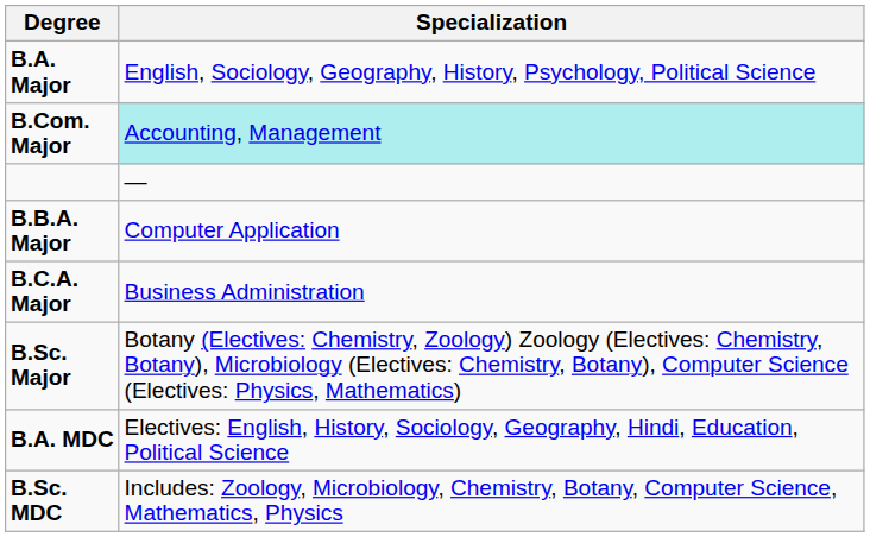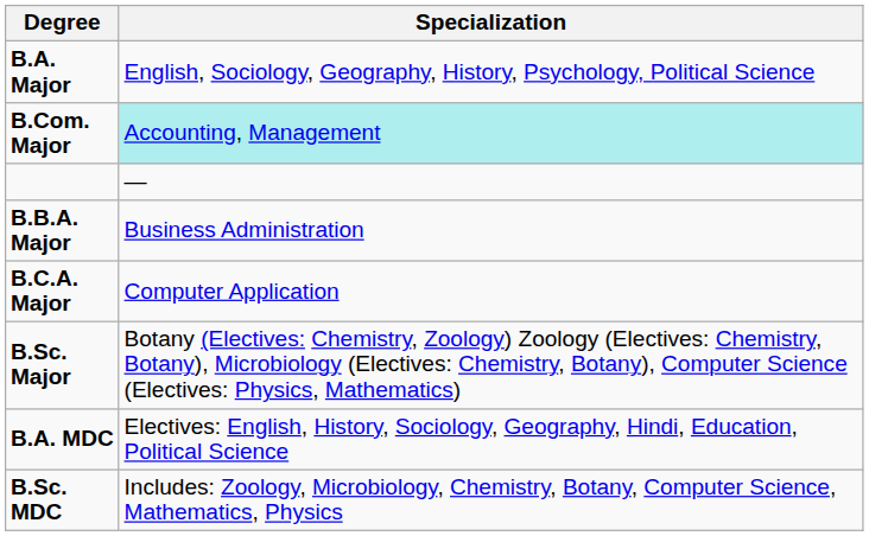 <table class="wikitable sortable">
 <tr>
 <th>Degree</th>
 <th>Specialization</th>
 </tr>
 <tr>
 <td><strong>B.A. Major</strong></td>
 <td><a href='#'>English</a>, <a href='#'>Sociology</a>, <a href='#'>Geography</a>, <a href='#'>History</a>, <a href='#'>Psychology, Political Science</a></td>
 </tr>
 <tr>
 <td><strong>B.Com. Major</strong></td>
 <td style="background: paleturquoise;"><a href='#'>Accounting</a>, <a href='#'>Management</a></td>
 </tr>
 <tr>
 <td></td>
 <td>—</td>
 </tr>
 <tr>
 <td><strong>B.B.A. Major</strong></td>
-<td><a href='#'>Computer Application</a></td>
+<td><a href='#'>Business Administration</a></td>
 </tr>
 <tr>
 <td><strong>B.C.A. Major</strong></td>
-<td><a href='#'>Business Administration</a></td>
+<td><a href='#'>Computer Application</a></td>
 </tr>
 <tr>
 <td><strong>B.Sc. Major</strong></td>
 <td>Botany <a href='#'>(Electives:</a> <a href='#'>Chemistry</a>, <a href='#'>Zoology</a>) Zoology (Electives: <a href='#'>Chemistry</a>, <a href='#'>Botany</a>), <a href='#'>Microbiology</a> (Electives: <a href='#'>Chemistry</a>, <a href='#'>Botany</a>), <a href='#'>Computer Science</a> (Electives: <a href='#'>Physics</a>, <a href='#'>Mathematics</a>)</td>
 </tr>
 <tr>
 <td><strong>B.A. MDC</strong></td>
 <td>Electives: <a href='#'>English</a>, <a href='#'>History</a>, <a href='#'>Sociology</a>, <a href='#'>Geography</a>, <a href='#'>Hindi</a>, <a href='#'>Education</a>, <a href='#'>Political Science</a></td>
 </tr>
 <tr>
 <td><strong>B.Sc. MDC</strong></td>
 <td>Includes: <a href='#'>Zoology</a>, <a href='#'>Microbiology</a>, <a href='#'>Chemistry</a>, <a href='#'>Botany</a>, <a href='#'>Computer Science</a>, <a href='#'>Mathematics</a>, <a href='#'>Physics</a></td>
 </tr>
 </table>
